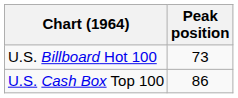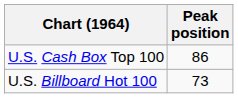 <table class="wikitable sortable">
 <tr>
 <th>Chart (1964)</th>
 <th>Peak<br>position</th>
 </tr>
 <tr>
+<td><a href='#'>U.S.</a> <a href='#'><em>Cash Box</em></a> Top 100</td>
+<td style="text-align:center;">86</td>
+</tr>
+<tr>
 <td>U.S. <a href='#'><em>Billboard</em> Hot 100</a></td>
 <td style="text-align:center;">73</td>
 </tr>
-<tr>
-<td><a href='#'>U.S.</a> <a href='#'><em>Cash Box</em></a> Top 100</td>
-<td style="text-align:center;">86</td>
-</tr>
 </table>
